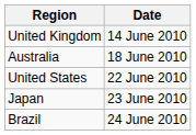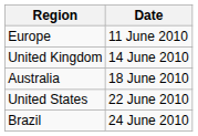 <table class=wikitable>
 <tr>
 <th>Region</th>
 <th>Date</th>
+</tr>
+<tr>
+<td>Europe</td>
+<td>11 June 2010</td>
 </tr>
 <tr>
 <td>United Kingdom</td>
 <td>14 June 2010</td>
 </tr>
 <tr>
 <td>Australia</td>
 <td>18 June 2010</td>
 </tr>
 <tr>
 <td>United States</td>
 <td>22 June 2010</td>
 </tr>
 <tr>
-<td>Japan</td>
-<td>23 June 2010</td>
-</tr>
-<tr>
 <td>Brazil</td>
 <td>24 June 2010</td>
 </tr>
 </table>
